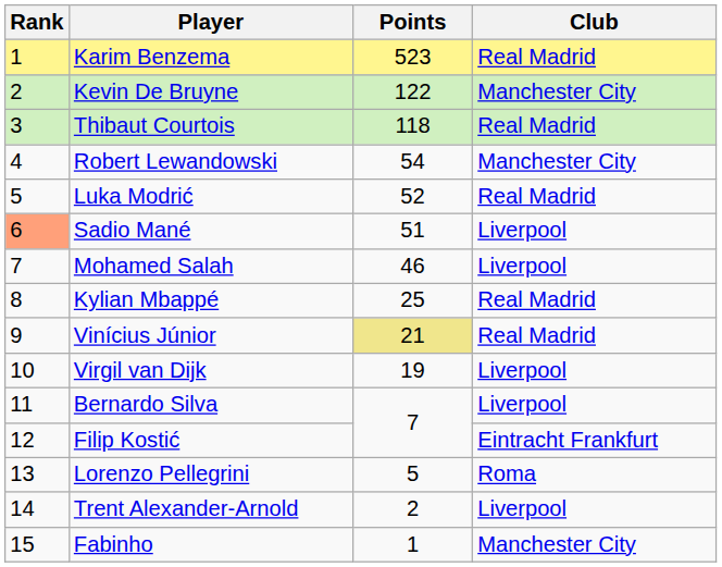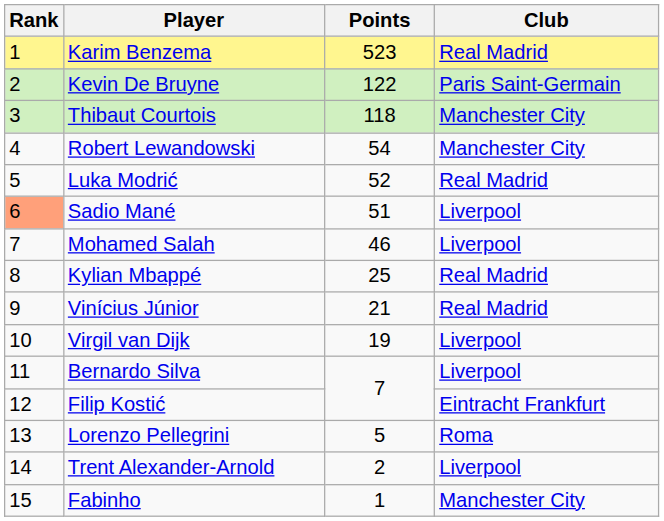 <table class="wikitable">
 <tr>
 <th style="width:25px">Rank</th>
 <th style="width:200px">Player</th>
 <th style="width:80px">Points</th>
 <th style="width:170px">Club</th>
 </tr>
 <tr bgcolor="#FFF68F">
 <td>1</td>
 <td> <a href='#'>Karim Benzema</a></td>
 <td style="text-align:center">523</td>
 <td> <a href='#'>Real Madrid</a></td>
 </tr>
 <tr bgcolor="#D0F0C0">
 <td>2</td>
 <td> <a href='#'>Kevin De Bruyne</a></td>
 <td style="text-align:center">122</td>
-<td> <a href='#'>Manchester City</a></td>
+<td> <a href='#'>Paris Saint-Germain</a></td>
 </tr>
 <tr bgcolor="#D0F0C0">
 <td>3</td>
 <td> <a href='#'>Thibaut Courtois</a></td>
 <td style="text-align:center">118</td>
-<td> <a href='#'>Real Madrid</a></td>
+<td> <a href='#'>Manchester City</a></td>
 </tr>
 <tr>
 <td>4</td>
 <td> <a href='#'>Robert Lewandowski</a></td>
 <td style="text-align:center">54</td>
 <td> <a href='#'>Manchester City</a></td>
 </tr>
 <tr>
 <td>5</td>
 <td> <a href='#'>Luka Modrić</a></td>
 <td style="text-align:center">52</td>
 <td> <a href='#'>Real Madrid</a></td>
 </tr>
 <tr>
 <td style="background: lightsalmon;">6</td>
 <td> <a href='#'>Sadio Mané</a></td>
 <td style="text-align:center">51</td>
 <td> <a href='#'>Liverpool</a></td>
 </tr>
 <tr>
 <td>7</td>
 <td> <a href='#'>Mohamed Salah</a></td>
 <td style="text-align:center">46</td>
 <td> <a href='#'>Liverpool</a></td>
 </tr>
 <tr>
 <td>8</td>
 <td> <a href='#'>Kylian Mbappé</a></td>
 <td style="text-align:center">25</td>
 <td> <a href='#'>Real Madrid</a></td>
 </tr>
 <tr>
 <td>9</td>
 <td> <a href='#'>Vinícius Júnior</a></td>
-<td style="background: khaki; text-align:center">21</td>
+<td style="text-align:center">21</td>
 <td> <a href='#'>Real Madrid</a></td>
 </tr>
 <tr>
 <td>10</td>
 <td> <a href='#'>Virgil van Dijk</a></td>
 <td style="text-align:center">19</td>
 <td> <a href='#'>Liverpool</a></td>
 </tr>
 <tr>
 <td>11</td>
 <td> <a href='#'>Bernardo Silva</a></td>
 <td rowspan="2" style="text-align:center">7</td>
 <td> <a href='#'>Liverpool</a></td>
 </tr>
 <tr>
 <td>12</td>
 <td> <a href='#'>Filip Kostić</a></td>
 <td> <a href='#'>Eintracht Frankfurt</a></td>
 </tr>
 <tr>
 <td>13</td>
 <td> <a href='#'>Lorenzo Pellegrini</a></td>
 <td style="text-align:center">5</td>
 <td> <a href='#'>Roma</a></td>
 </tr>
 <tr>
 <td>14</td>
 <td> <a href='#'>Trent Alexander-Arnold</a></td>
 <td style="text-align:center">2</td>
 <td> <a href='#'>Liverpool</a></td>
 </tr>
 <tr>
 <td>15</td>
 <td> <a href='#'>Fabinho</a></td>
 <td style="text-align:center">1</td>
 <td> <a href='#'>Manchester City</a></td>
 </tr>
 </table>
